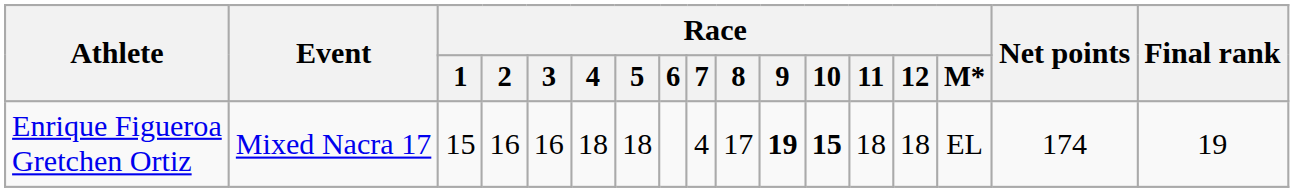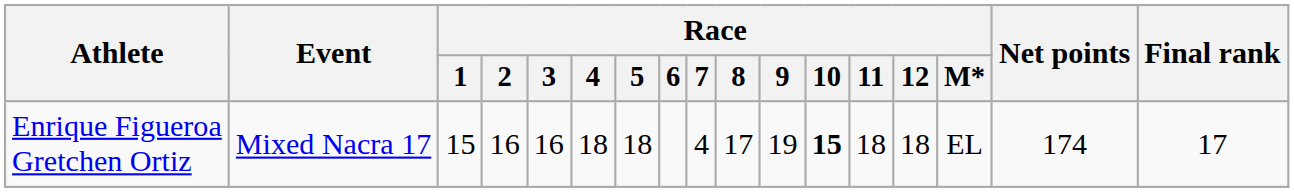 <table class="wikitable" style="font-size:90%">
 <tr>
 <th rowspan="2">Athlete</th>
 <th rowspan="2">Event</th>
 <th colspan=13>Race</th>
 <th rowspan=2>Net points</th>
 <th rowspan=2>Final rank</th>
 </tr>
 <tr style="font-size:95%">
 <th>1</th>
 <th>2</th>
 <th>3</th>
 <th>4</th>
 <th>5</th>
 <th>6</th>
 <th>7</th>
 <th>8</th>
 <th>9</th>
 <th>10</th>
 <th>11</th>
 <th>12</th>
 <th>M*</th>
 </tr>
 <tr align=center>
 <td align=left><a href='#'>Enrique Figueroa</a><br><a href='#'>Gretchen Ortiz</a></td>
 <td align=left><a href='#'>Mixed Nacra 17</a></td>
 <td>15</td>
 <td>16</td>
 <td>16</td>
 <td>18</td>
 <td>18</td>
 <td></td>
 <td>4</td>
 <td>17</td>
-<td><strong>19</strong></td>
+<td>19</td>
 <td><strong>15</strong></td>
 <td>18</td>
 <td>18</td>
 <td>EL</td>
 <td>174</td>
-<td>19</td>
+<td>17</td>
 </tr>
 </table>
